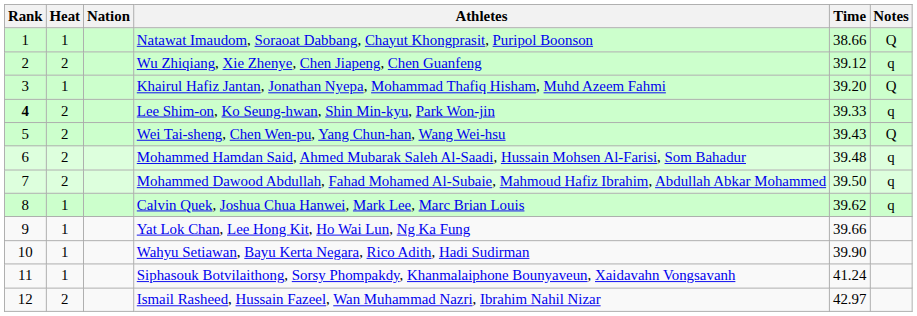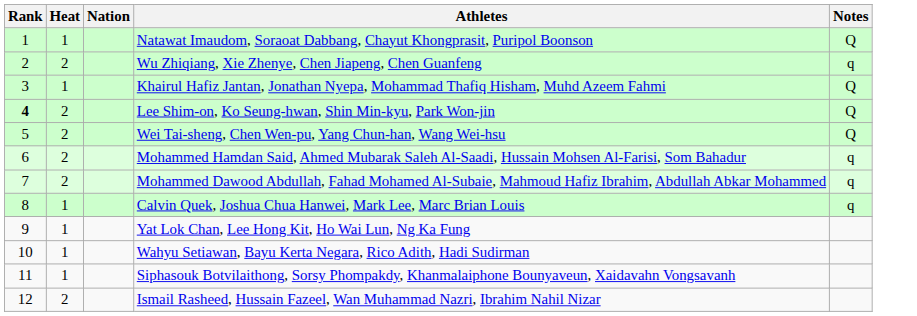 <table class="wikitable sortable" style="text-align:center">
 <tr>
 <th>Rank</th>
 <th>Heat</th>
 <th>Nation</th>
 <th>Athletes</th>
-<th>Time</th>
 <th>Notes</th>
 </tr>
 <tr bgcolor=ccffcc>
 <td>1</td>
 <td>1</td>
 <td align=left></td>
 <td align=left><a href='#'>Natawat Imaudom</a>, <a href='#'>Soraoat Dabbang</a>, <a href='#'>Chayut Khongprasit</a>, <a href='#'>Puripol Boonson</a></td>
-<td>38.66</td>
 <td>Q</td>
 </tr>
 <tr bgcolor=ccffcc>
 <td>2</td>
 <td>2</td>
 <td align=left></td>
 <td align=left><a href='#'>Wu Zhiqiang</a>, <a href='#'>Xie Zhenye</a>, <a href='#'>Chen Jiapeng</a>, <a href='#'>Chen Guanfeng</a></td>
-<td>39.12</td>
 <td>q</td>
 </tr>
 <tr bgcolor=ccffcc>
 <td>3</td>
 <td>1</td>
 <td align=left></td>
 <td align=left><a href='#'>Khairul Hafiz Jantan</a>, <a href='#'>Jonathan Nyepa</a>, <a href='#'>Mohammad Thafiq Hisham</a>, <a href='#'>Muhd Azeem Fahmi</a></td>
-<td>39.20</td>
 <td>Q</td>
 </tr>
 <tr bgcolor=ccffcc>
 <td><strong>4</strong></td>
 <td>2</td>
 <td align=left></td>
 <td align=left><a href='#'>Lee Shim-on</a>, <a href='#'>Ko Seung-hwan</a>, <a href='#'>Shin Min-kyu</a>, <a href='#'>Park Won-jin</a></td>
-<td>39.33</td>
-<td>q</td>
+<td>Q</td>
 </tr>
 <tr bgcolor=ccffcc>
 <td>5</td>
 <td>2</td>
 <td align=left></td>
 <td align=left><a href='#'>Wei Tai-sheng</a>, <a href='#'>Chen Wen-pu</a>, <a href='#'>Yang Chun-han</a>, <a href='#'>Wang Wei-hsu</a></td>
-<td>39.43</td>
 <td>Q</td>
 </tr>
 <tr bgcolor=ddffdd>
 <td>6</td>
 <td>2</td>
 <td align=left></td>
 <td align=left><a href='#'>Mohammed Hamdan Said</a>, <a href='#'>Ahmed Mubarak Saleh Al-Saadi</a>, <a href='#'>Hussain Mohsen Al-Farisi</a>, <a href='#'>Som Bahadur</a></td>
-<td>39.48</td>
 <td>q</td>
 </tr>
 <tr bgcolor=ddffdd>
 <td>7</td>
 <td>2</td>
 <td align=left></td>
 <td align=left><a href='#'>Mohammed Dawood Abdullah</a>, <a href='#'>Fahad Mohamed Al-Subaie</a>, <a href='#'>Mahmoud Hafiz Ibrahim</a>, <a href='#'>Abdullah Abkar Mohammed</a></td>
-<td>39.50</td>
 <td>q</td>
 </tr>
 <tr bgcolor=ccffcc>
 <td>8</td>
 <td>1</td>
 <td align=left></td>
 <td align=left><a href='#'>Calvin Quek</a>, <a href='#'>Joshua Chua Hanwei</a>, <a href='#'>Mark Lee</a>, <a href='#'>Marc Brian Louis</a></td>
-<td>39.62</td>
 <td>q</td>
 </tr>
 <tr>
 <td>9</td>
 <td>1</td>
 <td align=left></td>
 <td align=left><a href='#'>Yat Lok Chan</a>, <a href='#'>Lee Hong Kit</a>, <a href='#'>Ho Wai Lun</a>, <a href='#'>Ng Ka Fung</a></td>
-<td>39.66</td>
 <td></td>
 </tr>
 <tr>
 <td>10</td>
 <td>1</td>
 <td align=left></td>
 <td align=left><a href='#'>Wahyu Setiawan</a>, <a href='#'>Bayu Kerta Negara</a>, <a href='#'>Rico Adith</a>, <a href='#'>Hadi Sudirman</a></td>
-<td>39.90</td>
 <td></td>
 </tr>
 <tr>
 <td>11</td>
 <td>1</td>
 <td align=left></td>
 <td align=left><a href='#'>Siphasouk Botvilaithong</a>, <a href='#'>Sorsy Phompakdy</a>, <a href='#'>Khanmalaiphone Bounyaveun</a>, <a href='#'>Xaidavahn Vongsavanh</a></td>
-<td>41.24</td>
 <td></td>
 </tr>
 <tr>
 <td>12</td>
 <td>2</td>
 <td align=left></td>
 <td align=left><a href='#'>Ismail Rasheed</a>, <a href='#'>Hussain Fazeel</a>, <a href='#'>Wan Muhammad Nazri</a>, <a href='#'>Ibrahim Nahil Nizar</a></td>
-<td>42.97</td>
 <td></td>
 </tr>
 </table>
